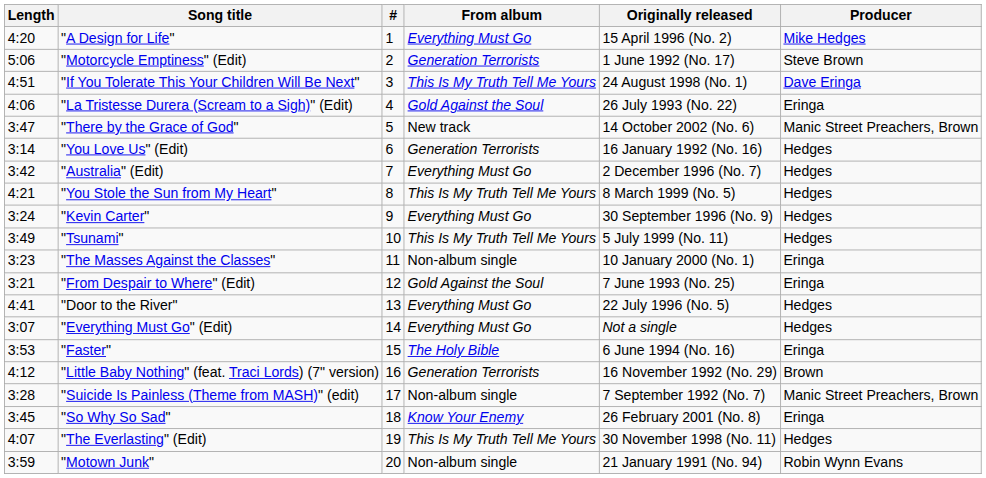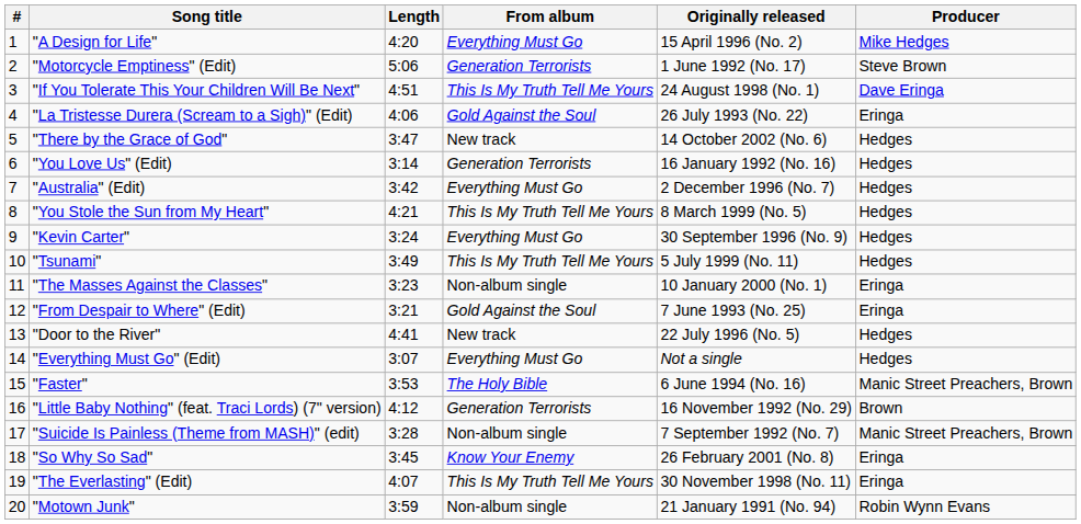 <table class="wikitable">
 <tr>
+<th>#</th>
+<th>Song title</th>
 <th>Length</th>
-<th>Song title</th>
-<th>#</th>
 <th>From album</th>
 <th>Originally released</th>
 <th>Producer</th>
 </tr>
 <tr>
+<td>1</td>
+<td>"<a href='#'>A Design for Life</a>"</td>
 <td>4:20</td>
-<td>"<a href='#'>A Design for Life</a>"</td>
-<td>1</td>
 <td><em><a href='#'>Everything Must Go</a></em></td>
 <td>15 April 1996 (No. 2)</td>
 <td><a href='#'>Mike Hedges</a></td>
 </tr>
 <tr>
+<td>2</td>
+<td>"<a href='#'>Motorcycle Emptiness</a>" (Edit)</td>
 <td>5:06</td>
-<td>"<a href='#'>Motorcycle Emptiness</a>" (Edit)</td>
-<td>2</td>
 <td><em><a href='#'>Generation Terrorists</a></em></td>
 <td>1 June 1992 (No. 17)</td>
 <td>Steve Brown</td>
 </tr>
 <tr>
+<td>3</td>
+<td>"<a href='#'>If You Tolerate This Your Children Will Be Next</a>"</td>
 <td>4:51</td>
-<td>"<a href='#'>If You Tolerate This Your Children Will Be Next</a>"</td>
-<td>3</td>
 <td><em><a href='#'>This Is My Truth Tell Me Yours</a></em></td>
 <td>24 August 1998 (No. 1)</td>
 <td><a href='#'>Dave Eringa</a></td>
 </tr>
 <tr>
+<td>4</td>
+<td>"<a href='#'>La Tristesse Durera (Scream to a Sigh)</a>" (Edit)</td>
 <td>4:06</td>
-<td>"<a href='#'>La Tristesse Durera (Scream to a Sigh)</a>" (Edit)</td>
-<td>4</td>
 <td><em><a href='#'>Gold Against the Soul</a></em></td>
 <td>26 July 1993 (No. 22)</td>
 <td>Eringa</td>
 </tr>
 <tr>
+<td>5</td>
+<td>"<a href='#'>There by the Grace of God</a>"</td>
 <td>3:47</td>
-<td>"<a href='#'>There by the Grace of God</a>"</td>
-<td>5</td>
 <td>New track</td>
 <td>14 October 2002 (No. 6)</td>
-<td>Manic Street Preachers, Brown</td>
+<td>Hedges</td>
 </tr>
 <tr>
+<td>6</td>
+<td>"<a href='#'>You Love Us</a>" (Edit)</td>
 <td>3:14</td>
-<td>"<a href='#'>You Love Us</a>" (Edit)</td>
-<td>6</td>
 <td><em>Generation Terrorists</em></td>
 <td>16 January 1992 (No. 16)</td>
 <td>Hedges</td>
 </tr>
 <tr>
+<td>7</td>
+<td>"<a href='#'>Australia</a>" (Edit)</td>
 <td>3:42</td>
-<td>"<a href='#'>Australia</a>" (Edit)</td>
-<td>7</td>
 <td><em>Everything Must Go</em></td>
 <td>2 December 1996 (No. 7)</td>
 <td>Hedges</td>
 </tr>
 <tr>
+<td>8</td>
+<td>"<a href='#'>You Stole the Sun from My Heart</a>"</td>
 <td>4:21</td>
-<td>"<a href='#'>You Stole the Sun from My Heart</a>"</td>
-<td>8</td>
 <td><em>This Is My Truth Tell Me Yours</em></td>
 <td>8 March 1999 (No. 5)</td>
 <td>Hedges</td>
 </tr>
 <tr>
+<td>9</td>
+<td>"<a href='#'>Kevin Carter</a>"</td>
 <td>3:24</td>
-<td>"<a href='#'>Kevin Carter</a>"</td>
-<td>9</td>
 <td><em>Everything Must Go</em></td>
 <td>30 September 1996 (No. 9)</td>
 <td>Hedges</td>
 </tr>
 <tr>
+<td>10</td>
+<td>"<a href='#'>Tsunami</a>"</td>
 <td>3:49</td>
-<td>"<a href='#'>Tsunami</a>"</td>
-<td>10</td>
 <td><em>This Is My Truth Tell Me Yours</em></td>
 <td>5 July 1999 (No. 11)</td>
 <td>Hedges</td>
 </tr>
 <tr>
+<td>11</td>
+<td>"<a href='#'>The Masses Against the Classes</a>"</td>
 <td>3:23</td>
-<td>"<a href='#'>The Masses Against the Classes</a>"</td>
-<td>11</td>
 <td>Non-album single</td>
 <td>10 January 2000 (No. 1)</td>
 <td>Eringa</td>
 </tr>
 <tr>
+<td>12</td>
+<td>"<a href='#'>From Despair to Where</a>" (Edit)</td>
 <td>3:21</td>
-<td>"<a href='#'>From Despair to Where</a>" (Edit)</td>
-<td>12</td>
 <td><em>Gold Against the Soul</em></td>
 <td>7 June 1993 (No. 25)</td>
 <td>Eringa</td>
 </tr>
 <tr>
+<td>13</td>
+<td>"Door to the River"</td>
 <td>4:41</td>
-<td>"Door to the River"</td>
-<td>13</td>
-<td><em>Everything Must Go</em></td>
+<td>New track</td>
 <td>22 July 1996 (No. 5)</td>
 <td>Hedges</td>
 </tr>
 <tr>
+<td>14</td>
+<td>"<a href='#'>Everything Must Go</a>" (Edit)</td>
 <td>3:07</td>
-<td>"<a href='#'>Everything Must Go</a>" (Edit)</td>
-<td>14</td>
 <td><em>Everything Must Go</em></td>
 <td><em>Not a single</em></td>
 <td>Hedges</td>
 </tr>
 <tr>
+<td>15</td>
+<td>"<a href='#'>Faster</a>"</td>
 <td>3:53</td>
-<td>"<a href='#'>Faster</a>"</td>
-<td>15</td>
 <td><em><a href='#'>The Holy Bible</a></em></td>
 <td>6 June 1994 (No. 16)</td>
-<td>Eringa</td>
+<td>Manic Street Preachers, Brown</td>
 </tr>
 <tr>
+<td>16</td>
+<td>"<a href='#'>Little Baby Nothing</a>" (feat. <a href='#'>Traci Lords</a>) (7" version)</td>
 <td>4:12</td>
-<td>"<a href='#'>Little Baby Nothing</a>" (feat. <a href='#'>Traci Lords</a>) (7" version)</td>
-<td>16</td>
 <td><em>Generation Terrorists</em></td>
 <td>16 November 1992 (No. 29)</td>
 <td>Brown</td>
 </tr>
 <tr>
+<td>17</td>
+<td>"<a href='#'>Suicide Is Painless (Theme from MASH)</a>" (edit)</td>
 <td>3:28</td>
-<td>"<a href='#'>Suicide Is Painless (Theme from MASH)</a>" (edit)</td>
-<td>17</td>
 <td>Non-album single</td>
 <td>7 September 1992 (No. 7)</td>
 <td>Manic Street Preachers, Brown</td>
 </tr>
 <tr>
+<td>18</td>
+<td>"<a href='#'>So Why So Sad</a>"</td>
 <td>3:45</td>
-<td>"<a href='#'>So Why So Sad</a>"</td>
-<td>18</td>
 <td><em><a href='#'>Know Your Enemy</a></em></td>
 <td>26 February 2001 (No. 8)</td>
 <td>Eringa</td>
 </tr>
 <tr>
+<td>19</td>
+<td>"<a href='#'>The Everlasting</a>" (Edit)</td>
 <td>4:07</td>
-<td>"<a href='#'>The Everlasting</a>" (Edit)</td>
-<td>19</td>
 <td><em>This Is My Truth Tell Me Yours</em></td>
 <td>30 November 1998 (No. 11)</td>
-<td>Hedges</td>
+<td>Eringa</td>
 </tr>
 <tr>
+<td>20</td>
+<td>"<a href='#'>Motown Junk</a>"</td>
 <td>3:59</td>
-<td>"<a href='#'>Motown Junk</a>"</td>
-<td>20</td>
 <td>Non-album single</td>
 <td>21 January 1991 (No. 94)</td>
 <td>Robin Wynn Evans</td>
 </tr>
 </table>
